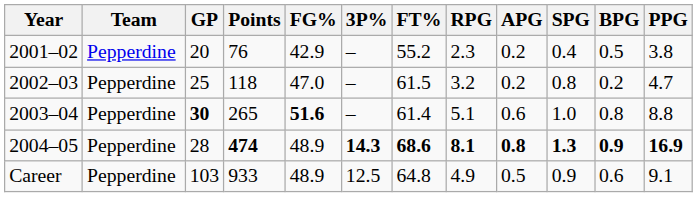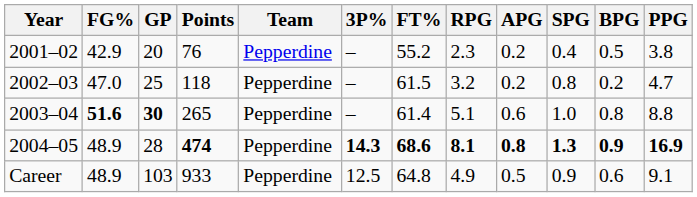 <table class="wikitable">
 <tr>
 <th>Year</th>
-<th>Team</th>
+<th>FG%</th>
 <th>GP</th>
 <th>Points</th>
-<th>FG%</th>
+<th>Team</th>
 <th>3P%</th>
 <th>FT%</th>
 <th>RPG</th>
 <th>APG</th>
 <th>SPG</th>
 <th>BPG</th>
 <th>PPG</th>
 </tr>
 <tr>
 <td>2001–02</td>
-<td><a href='#'>Pepperdine</a></td>
+<td>42.9</td>
 <td>20</td>
 <td>76</td>
-<td>42.9</td>
+<td><a href='#'>Pepperdine</a></td>
 <td>–</td>
 <td>55.2</td>
 <td>2.3</td>
 <td>0.2</td>
 <td>0.4</td>
 <td>0.5</td>
 <td>3.8</td>
 </tr>
 <tr>
 <td>2002–03</td>
-<td>Pepperdine </td>
+<td>47.0</td>
 <td>25</td>
 <td>118</td>
-<td>47.0</td>
+<td>Pepperdine </td>
 <td>–</td>
 <td>61.5</td>
 <td>3.2</td>
 <td>0.2</td>
 <td>0.8</td>
 <td>0.2</td>
 <td>4.7</td>
 </tr>
 <tr>
 <td>2003–04</td>
-<td>Pepperdine </td>
+<td><strong>51.6</strong></td>
 <td><strong>30</strong></td>
 <td>265</td>
-<td><strong>51.6</strong></td>
+<td>Pepperdine </td>
 <td>–</td>
 <td>61.4</td>
 <td>5.1</td>
 <td>0.6</td>
 <td>1.0</td>
 <td>0.8</td>
 <td>8.8</td>
 </tr>
 <tr>
 <td>2004–05</td>
-<td>Pepperdine </td>
+<td>48.9</td>
 <td>28</td>
 <td><strong>474</strong></td>
-<td>48.9</td>
+<td>Pepperdine </td>
 <td><strong>14.3</strong></td>
 <td><strong>68.6</strong></td>
 <td><strong>8.1</strong></td>
 <td><strong>0.8</strong></td>
 <td><strong>1.3</strong></td>
 <td><strong>0.9</strong></td>
 <td><strong>16.9</strong></td>
 </tr>
 <tr>
 <td>Career</td>
-<td>Pepperdine </td>
+<td>48.9</td>
 <td>103</td>
 <td>933</td>
-<td>48.9</td>
+<td>Pepperdine </td>
 <td>12.5</td>
 <td>64.8</td>
 <td>4.9</td>
 <td>0.5</td>
 <td>0.9</td>
 <td>0.6</td>
 <td>9.1</td>
 </tr>
 </table>
